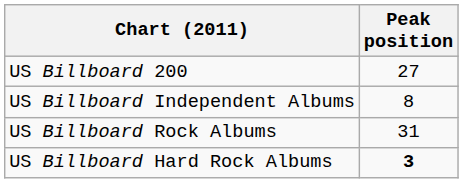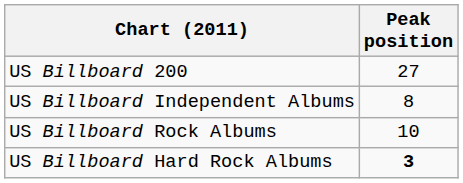 <table class="wikitable">
 <tr>
 <th>Chart (2011)</th>
 <th>Peak<br>position</th>
 </tr>
 <tr>
 <td>US <em>Billboard</em> 200</td>
 <td align="center">27</td>
 </tr>
 <tr>
 <td>US <em>Billboard</em> Independent Albums</td>
 <td align="center">8</td>
 </tr>
 <tr>
 <td>US <em>Billboard</em> Rock Albums</td>
-<td align="center">31</td>
+<td align="center">10</td>
 </tr>
 <tr>
 <td>US <em>Billboard</em> Hard Rock Albums</td>
 <td align="center"><strong>3</strong></td>
 </tr>
 </table>
